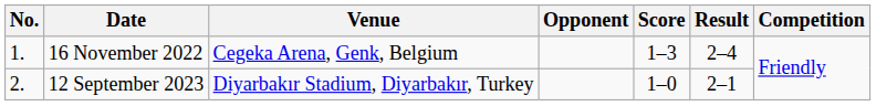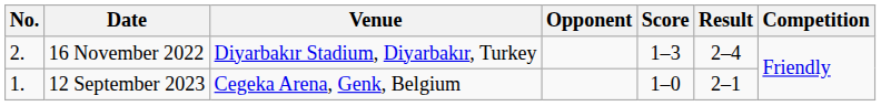 <table class="wikitable sortable">
 <tr>
 <th>No.</th>
 <th>Date</th>
 <th>Venue</th>
 <th>Opponent</th>
 <th>Score</th>
 <th>Result</th>
 <th>Competition</th>
 </tr>
 <tr>
-<td>1.</td>
+<td>2.</td>
 <td>16 November 2022</td>
-<td><a href='#'>Cegeka Arena</a>, <a href='#'>Genk</a>, Belgium</td>
+<td><a href='#'>Diyarbakır Stadium</a>, <a href='#'>Diyarbakır</a>, Turkey</td>
 <td></td>
 <td align="center">1–3</td>
 <td align="center">2–4</td>
 <td rowspan="2"><a href='#'>Friendly</a></td>
 </tr>
 <tr>
-<td>2.</td>
+<td>1.</td>
 <td>12 September 2023</td>
-<td><a href='#'>Diyarbakır Stadium</a>, <a href='#'>Diyarbakır</a>, Turkey</td>
+<td><a href='#'>Cegeka Arena</a>, <a href='#'>Genk</a>, Belgium</td>
 <td></td>
 <td align="center">1–0</td>
 <td align="center">2–1</td>
 </tr>
 </table>
